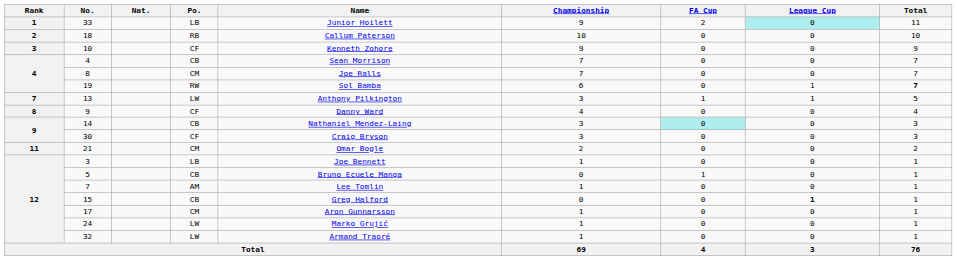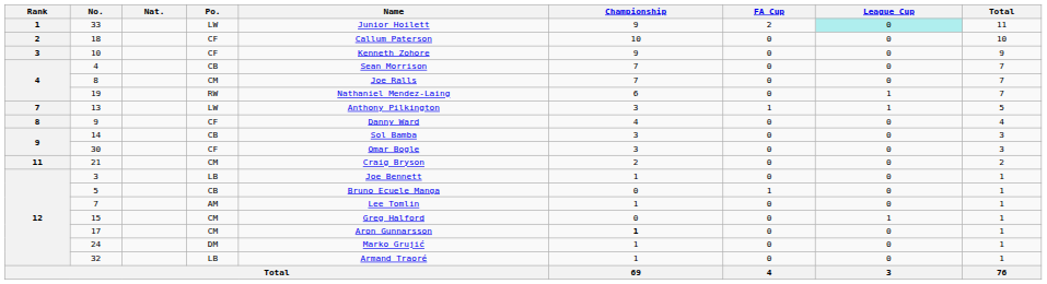 <table class="wikitable" style="text-align:center; font-size:95%; width:95%;">
 <tr>
 <th>Rank</th>
 <th>No.</th>
 <th>Nat.</th>
 <th>Po.</th>
 <th>Name</th>
 <th><a href='#'>Championship</a></th>
 <th><a href='#'>FA Cup</a></th>
 <th><a href='#'>League Cup</a></th>
 <th>Total</th>
 </tr>
 <tr>
 <th rowspan=1>1</th>
 <td>33</td>
 <td></td>
-<td>LB</td>
+<td>LW</td>
 <td><a href='#'>Junior Hoilett</a></td>
 <td>9</td>
 <td>2</td>
 <td style="background: paleturquoise;">0</td>
 <td>11</td>
 </tr>
 <tr>
 <th rowspan=1>2</th>
 <td>18</td>
 <td></td>
-<td>RB</td>
+<td>CF</td>
 <td><a href='#'>Callum Paterson</a></td>
 <td>10</td>
 <td>0</td>
 <td>0</td>
 <td>10</td>
 </tr>
 <tr>
 <th rowspan=1>3</th>
 <td>10</td>
 <td></td>
 <td>CF</td>
 <td><a href='#'>Kenneth Zohore</a></td>
 <td>9</td>
 <td>0</td>
 <td>0</td>
 <td>9</td>
 </tr>
 <tr>
 <th rowspan=3>4</th>
 <td>4</td>
 <td></td>
 <td>CB</td>
 <td><a href='#'>Sean Morrison</a></td>
 <td>7</td>
 <td>0</td>
 <td>0</td>
 <td>7</td>
 </tr>
 <tr>
 <td>8</td>
 <td></td>
 <td>CM</td>
 <td><a href='#'>Joe Ralls</a></td>
 <td>7</td>
 <td>0</td>
 <td>0</td>
 <td>7</td>
 </tr>
 <tr>
 <td>19</td>
 <td></td>
 <td>RW</td>
-<td><a href='#'>Sol Bamba</a></td>
+<td><a href='#'>Nathaniel Mendez-Laing</a></td>
 <td>6</td>
 <td>0</td>
 <td>1</td>
-<td><strong>7</strong></td>
+<td>7</td>
 </tr>
 <tr>
 <th rowspan=1>7</th>
 <td>13</td>
 <td></td>
 <td>LW</td>
 <td><a href='#'>Anthony Pilkington</a></td>
 <td>3</td>
 <td>1</td>
 <td>1</td>
 <td>5</td>
 </tr>
 <tr>
 <th rowspan=1>8</th>
 <td>9</td>
 <td></td>
 <td>CF</td>
 <td><a href='#'>Danny Ward</a></td>
 <td>4</td>
 <td>0</td>
 <td>0</td>
 <td>4</td>
 </tr>
 <tr>
 <th rowspan=2>9</th>
 <td>14</td>
 <td></td>
 <td>CB</td>
-<td><a href='#'>Nathaniel Mendez-Laing</a></td>
+<td><a href='#'>Sol Bamba</a></td>
 <td>3</td>
-<td style="background: paleturquoise;">0</td>
+<td>0</td>
 <td>0</td>
 <td>3</td>
 </tr>
 <tr>
 <td>30</td>
 <td></td>
 <td>CF</td>
-<td><a href='#'>Craig Bryson</a></td>
+<td><a href='#'>Omar Bogle</a></td>
 <td>3</td>
 <td>0</td>
 <td>0</td>
 <td>3</td>
 </tr>
 <tr>
 <th rowspan=1>11</th>
 <td>21</td>
 <td></td>
 <td>CM</td>
-<td><a href='#'>Omar Bogle</a></td>
+<td><a href='#'>Craig Bryson</a></td>
 <td>2</td>
 <td>0</td>
 <td>0</td>
 <td>2</td>
 </tr>
 <tr>
 <th rowspan=7>12</th>
 <td>3</td>
 <td></td>
 <td>LB</td>
 <td><a href='#'>Joe Bennett</a></td>
 <td>1</td>
 <td>0</td>
 <td>0</td>
 <td>1</td>
 </tr>
 <tr>
 <td>5</td>
 <td></td>
 <td>CB</td>
 <td><a href='#'>Bruno Ecuele Manga</a></td>
 <td>0</td>
 <td>1</td>
 <td>0</td>
 <td>1</td>
 </tr>
 <tr>
 <td>7</td>
 <td></td>
 <td>AM</td>
 <td><a href='#'>Lee Tomlin</a></td>
 <td>1</td>
 <td>0</td>
 <td>0</td>
 <td>1</td>
 </tr>
 <tr>
 <td>15</td>
 <td></td>
-<td>CB</td>
+<td>CM</td>
 <td><a href='#'>Greg Halford</a></td>
 <td>0</td>
 <td>0</td>
-<td><strong>1</strong></td>
+<td>1</td>
 <td>1</td>
 </tr>
 <tr>
 <td>17</td>
 <td></td>
 <td>CM</td>
 <td><a href='#'>Aron Gunnarsson</a></td>
-<td>1</td>
+<td><strong>1</strong></td>
 <td>0</td>
 <td>0</td>
 <td>1</td>
 </tr>
 <tr>
 <td>24</td>
 <td></td>
-<td>LW</td>
+<td>DM</td>
 <td><a href='#'>Marko Grujić</a></td>
 <td>1</td>
 <td>0</td>
 <td>0</td>
 <td>1</td>
 </tr>
 <tr>
 <td>32</td>
 <td></td>
-<td>LW</td>
+<td>LB</td>
 <td><a href='#'>Armand Traoré</a></td>
 <td>1</td>
 <td>0</td>
 <td>0</td>
 <td>1</td>
 </tr>
 <tr>
 <th colspan=5>Total</th>
 <th>69</th>
 <th>4</th>
 <th>3</th>
 <th>76</th>
 </tr>
 </table>
